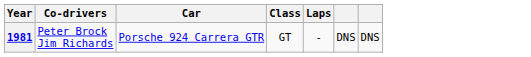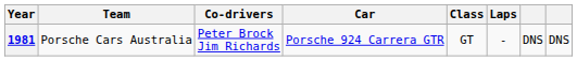 <table class="wikitable" style="text-align:center; font-size:90%">
 <tr>
 <th>Year</th>
+<th>Team</th>
 <th>Co-drivers</th>
 <th>Car</th>
 <th>Class</th>
 <th>Laps</th>
 <th></th>
 <th></th>
 </tr>
 <tr>
 <th><a href='#'>1981</a></th>
+<td align="left"> Porsche Cars Australia</td>
 <td align="left"> <a href='#'>Peter Brock</a><br> <a href='#'>Jim Richards</a></td>
 <td align="left"><a href='#'>Porsche 924 Carrera GTR</a></td>
 <td>GT</td>
 <td>-</td>
 <td>DNS</td>
 <td>DNS</td>
 </tr>
 </table>
